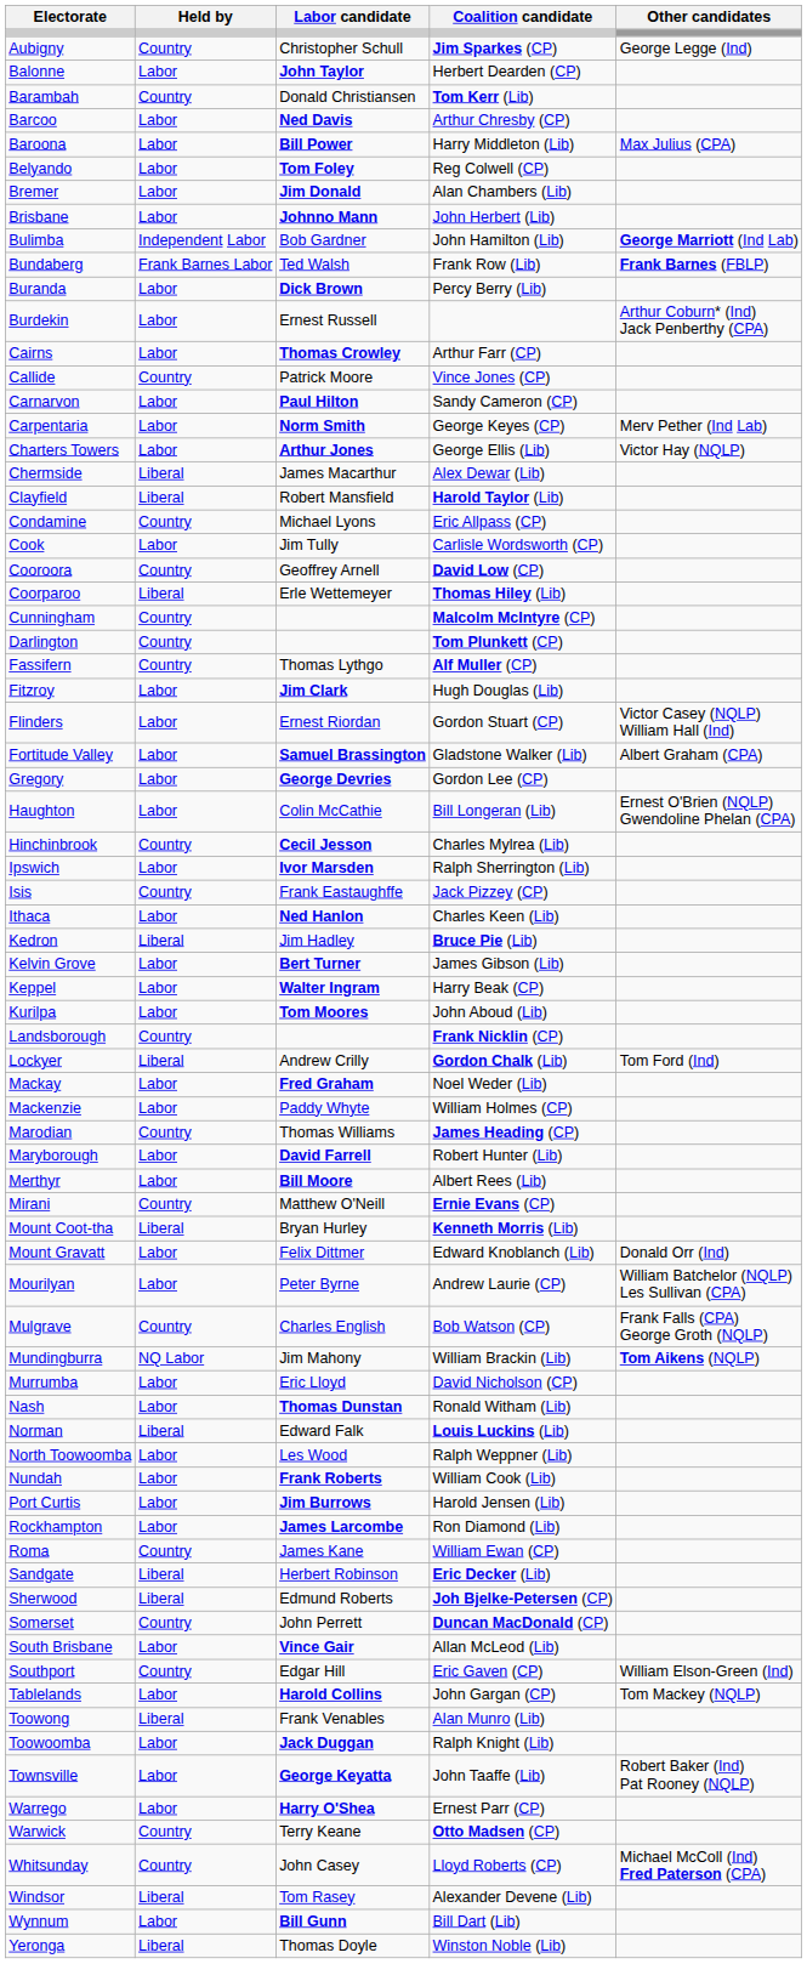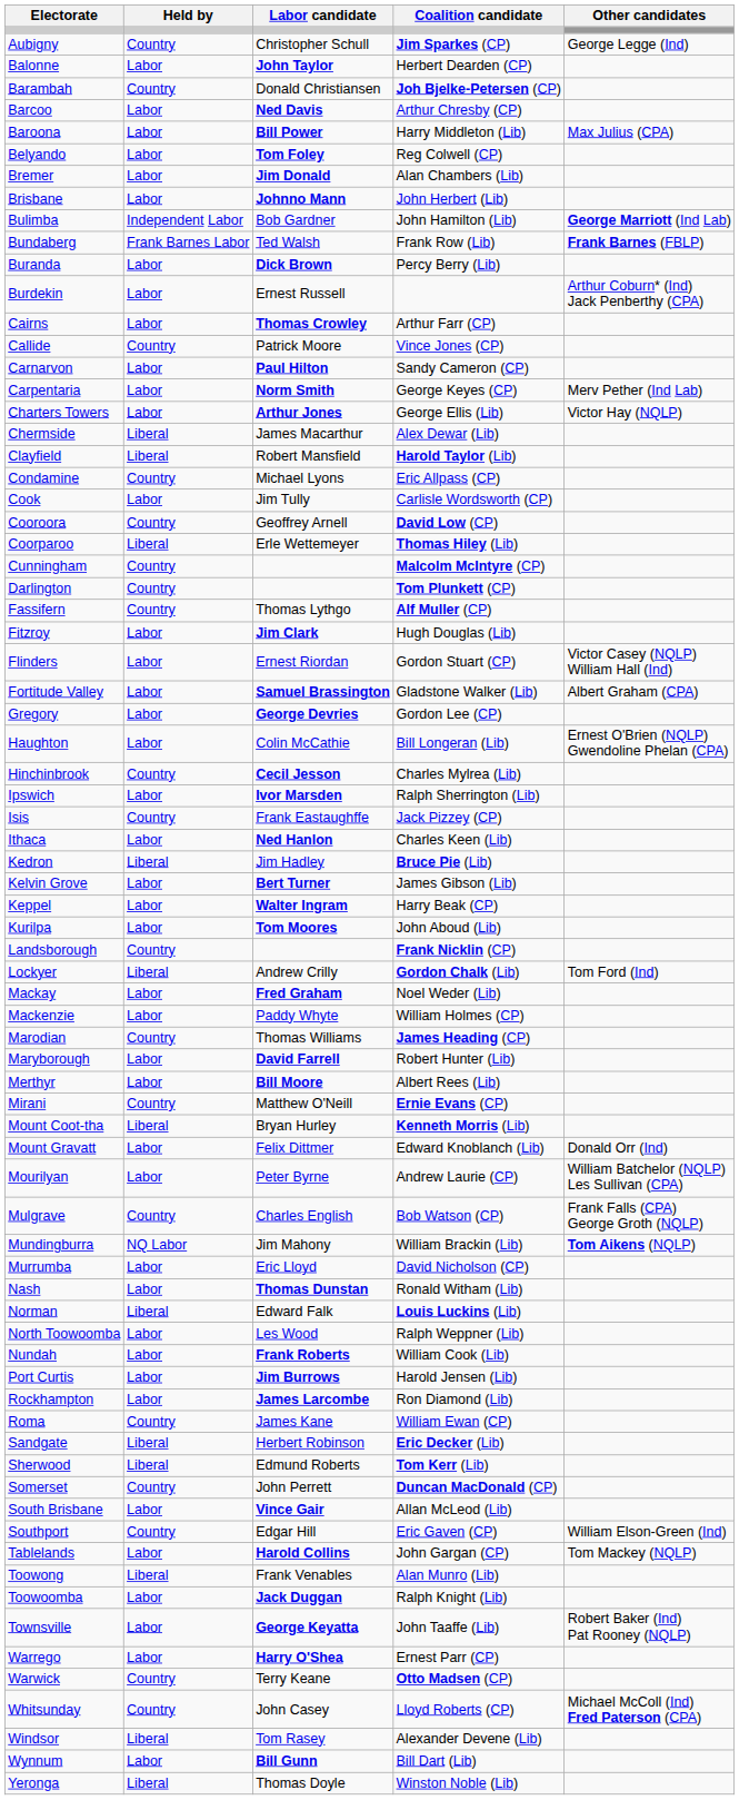 <table class="wikitable">
 <tr>
 <th>Electorate</th>
 <th>Held by</th>
 <th><a href='#'>Labor</a> candidate</th>
 <th><a href='#'>Coalition</a> candidate</th>
 <th>Other candidates</th>
 </tr>
 <tr bgcolor="#cccccc">
 <td></td>
 <td></td>
 <td></td>
 <td></td>
 <td bgcolor="#999999"></td>
 </tr>
 <tr>
 <td><a href='#'>Aubigny</a></td>
 <td><a href='#'>Country</a></td>
 <td>Christopher Schull</td>
 <td><strong><a href='#'>Jim Sparkes</a></strong> (<a href='#'>CP</a>)</td>
 <td>George Legge (<a href='#'>Ind</a>)</td>
 </tr>
 <tr>
 <td><a href='#'>Balonne</a></td>
 <td><a href='#'>Labor</a></td>
 <td><strong><a href='#'>John Taylor</a></strong></td>
 <td>Herbert Dearden (<a href='#'>CP</a>)</td>
 <td></td>
 </tr>
 <tr>
 <td><a href='#'>Barambah</a></td>
 <td><a href='#'>Country</a></td>
 <td>Donald Christiansen</td>
-<td><strong><a href='#'>Tom Kerr</a></strong> (<a href='#'>Lib</a>)</td>
+<td><strong><a href='#'>Joh Bjelke-Petersen</a></strong> (<a href='#'>CP</a>)</td>
 <td></td>
 </tr>
 <tr>
 <td><a href='#'>Barcoo</a></td>
 <td><a href='#'>Labor</a></td>
 <td><strong><a href='#'>Ned Davis</a></strong></td>
 <td><a href='#'>Arthur Chresby</a> (<a href='#'>CP</a>)</td>
 <td></td>
 </tr>
 <tr>
 <td><a href='#'>Baroona</a></td>
 <td><a href='#'>Labor</a></td>
 <td><strong><a href='#'>Bill Power</a></strong></td>
 <td>Harry Middleton (<a href='#'>Lib</a>)</td>
 <td><a href='#'>Max Julius</a> (<a href='#'>CPA</a>)</td>
 </tr>
 <tr>
 <td><a href='#'>Belyando</a></td>
 <td><a href='#'>Labor</a></td>
 <td><strong><a href='#'>Tom Foley</a></strong></td>
 <td>Reg Colwell (<a href='#'>CP</a>)</td>
 <td></td>
 </tr>
 <tr>
 <td><a href='#'>Bremer</a></td>
 <td><a href='#'>Labor</a></td>
 <td><strong><a href='#'>Jim Donald</a></strong></td>
 <td>Alan Chambers (<a href='#'>Lib</a>)</td>
 <td></td>
 </tr>
 <tr>
 <td><a href='#'>Brisbane</a></td>
 <td><a href='#'>Labor</a></td>
 <td><strong><a href='#'>Johnno Mann</a></strong></td>
 <td><a href='#'>John Herbert</a> (<a href='#'>Lib</a>)</td>
 <td></td>
 </tr>
 <tr>
 <td><a href='#'>Bulimba</a></td>
 <td><a href='#'>Independent</a> <a href='#'>Labor</a></td>
 <td><a href='#'>Bob Gardner</a></td>
 <td>John Hamilton (<a href='#'>Lib</a>)</td>
 <td><strong><a href='#'>George Marriott</a></strong> (<a href='#'>Ind</a> <a href='#'>Lab</a>)</td>
 </tr>
 <tr>
 <td><a href='#'>Bundaberg</a></td>
 <td><a href='#'>Frank Barnes Labor</a></td>
 <td><a href='#'>Ted Walsh</a></td>
 <td>Frank Row (<a href='#'>Lib</a>)</td>
 <td><strong><a href='#'>Frank Barnes</a></strong> (<a href='#'>FBLP</a>)</td>
 </tr>
 <tr>
 <td><a href='#'>Buranda</a></td>
 <td><a href='#'>Labor</a></td>
 <td><strong><a href='#'>Dick Brown</a></strong></td>
 <td>Percy Berry (<a href='#'>Lib</a>)</td>
 <td></td>
 </tr>
 <tr>
 <td><a href='#'>Burdekin</a></td>
 <td><a href='#'>Labor</a></td>
 <td>Ernest Russell</td>
 <td></td>
 <td><a href='#'>Arthur Coburn</a>* (<a href='#'>Ind</a>) <br> Jack Penberthy (<a href='#'>CPA</a>)</td>
 </tr>
 <tr>
 <td><a href='#'>Cairns</a></td>
 <td><a href='#'>Labor</a></td>
 <td><strong><a href='#'>Thomas Crowley</a></strong></td>
 <td>Arthur Farr (<a href='#'>CP</a>)</td>
 <td></td>
 </tr>
 <tr>
 <td><a href='#'>Callide</a></td>
 <td><a href='#'>Country</a></td>
 <td>Patrick Moore</td>
 <td><a href='#'>Vince Jones</a> (<a href='#'>CP</a>)</td>
 <td></td>
 </tr>
 <tr>
 <td><a href='#'>Carnarvon</a></td>
 <td><a href='#'>Labor</a></td>
 <td><strong><a href='#'>Paul Hilton</a></strong></td>
 <td>Sandy Cameron (<a href='#'>CP</a>)</td>
 <td></td>
 </tr>
 <tr>
 <td><a href='#'>Carpentaria</a></td>
 <td><a href='#'>Labor</a></td>
 <td><strong><a href='#'>Norm Smith</a></strong></td>
 <td>George Keyes (<a href='#'>CP</a>)</td>
 <td>Merv Pether (<a href='#'>Ind</a> <a href='#'>Lab</a>)</td>
 </tr>
 <tr>
 <td><a href='#'>Charters Towers</a></td>
 <td><a href='#'>Labor</a></td>
 <td><strong><a href='#'>Arthur Jones</a></strong></td>
 <td>George Ellis (<a href='#'>Lib</a>)</td>
 <td>Victor Hay (<a href='#'>NQLP</a>)</td>
 </tr>
 <tr>
 <td><a href='#'>Chermside</a></td>
 <td><a href='#'>Liberal</a></td>
 <td>James Macarthur</td>
 <td><a href='#'>Alex Dewar</a> (<a href='#'>Lib</a>)</td>
 <td></td>
 </tr>
 <tr>
 <td><a href='#'>Clayfield</a></td>
 <td><a href='#'>Liberal</a></td>
 <td>Robert Mansfield</td>
 <td><strong><a href='#'>Harold Taylor</a></strong> (<a href='#'>Lib</a>)</td>
 <td></td>
 </tr>
 <tr>
 <td><a href='#'>Condamine</a></td>
 <td><a href='#'>Country</a></td>
 <td>Michael Lyons</td>
 <td><a href='#'>Eric Allpass</a> (<a href='#'>CP</a>)</td>
 <td></td>
 </tr>
 <tr>
 <td><a href='#'>Cook</a></td>
 <td><a href='#'>Labor</a></td>
 <td>Jim Tully</td>
 <td><a href='#'>Carlisle Wordsworth</a> (<a href='#'>CP</a>)</td>
 <td></td>
 </tr>
 <tr>
 <td><a href='#'>Cooroora</a></td>
 <td><a href='#'>Country</a></td>
 <td>Geoffrey Arnell</td>
 <td><strong><a href='#'>David Low</a></strong> (<a href='#'>CP</a>)</td>
 <td></td>
 </tr>
 <tr>
 <td><a href='#'>Coorparoo</a></td>
 <td><a href='#'>Liberal</a></td>
 <td>Erle Wettemeyer</td>
 <td><strong><a href='#'>Thomas Hiley</a></strong> (<a href='#'>Lib</a>)</td>
 <td></td>
 </tr>
 <tr>
 <td><a href='#'>Cunningham</a></td>
 <td><a href='#'>Country</a></td>
 <td></td>
 <td><strong><a href='#'>Malcolm McIntyre</a></strong> (<a href='#'>CP</a>)</td>
 <td></td>
 </tr>
 <tr>
 <td><a href='#'>Darlington</a></td>
 <td><a href='#'>Country</a></td>
 <td></td>
 <td><strong><a href='#'>Tom Plunkett</a></strong> (<a href='#'>CP</a>)</td>
 <td></td>
 </tr>
 <tr>
 <td><a href='#'>Fassifern</a></td>
 <td><a href='#'>Country</a></td>
 <td>Thomas Lythgo</td>
 <td><strong><a href='#'>Alf Muller</a></strong> (<a href='#'>CP</a>)</td>
 <td></td>
 </tr>
 <tr>
 <td><a href='#'>Fitzroy</a></td>
 <td><a href='#'>Labor</a></td>
 <td><strong><a href='#'>Jim Clark</a></strong></td>
 <td>Hugh Douglas (<a href='#'>Lib</a>)</td>
 <td></td>
 </tr>
 <tr>
 <td><a href='#'>Flinders</a></td>
 <td><a href='#'>Labor</a></td>
 <td><a href='#'>Ernest Riordan</a></td>
 <td>Gordon Stuart (<a href='#'>CP</a>)</td>
 <td>Victor Casey (<a href='#'>NQLP</a>) <br> William Hall (<a href='#'>Ind</a>)</td>
 </tr>
 <tr>
 <td><a href='#'>Fortitude Valley</a></td>
 <td><a href='#'>Labor</a></td>
 <td><strong><a href='#'>Samuel Brassington</a></strong></td>
 <td>Gladstone Walker (<a href='#'>Lib</a>)</td>
 <td>Albert Graham (<a href='#'>CPA</a>)</td>
 </tr>
 <tr>
 <td><a href='#'>Gregory</a></td>
 <td><a href='#'>Labor</a></td>
 <td><strong><a href='#'>George Devries</a></strong></td>
 <td>Gordon Lee (<a href='#'>CP</a>)</td>
 <td></td>
 </tr>
 <tr>
 <td><a href='#'>Haughton</a></td>
 <td><a href='#'>Labor</a></td>
 <td><a href='#'>Colin McCathie</a></td>
 <td><a href='#'>Bill Longeran</a> (<a href='#'>Lib</a>)</td>
 <td>Ernest O'Brien (<a href='#'>NQLP</a>) <br> Gwendoline Phelan (<a href='#'>CPA</a>)</td>
 </tr>
 <tr>
 <td><a href='#'>Hinchinbrook</a></td>
 <td><a href='#'>Country</a></td>
 <td><strong><a href='#'>Cecil Jesson</a></strong></td>
 <td>Charles Mylrea (<a href='#'>Lib</a>)</td>
 <td></td>
 </tr>
 <tr>
 <td><a href='#'>Ipswich</a></td>
 <td><a href='#'>Labor</a></td>
 <td><strong><a href='#'>Ivor Marsden</a></strong></td>
 <td>Ralph Sherrington (<a href='#'>Lib</a>)</td>
 <td></td>
 </tr>
 <tr>
 <td><a href='#'>Isis</a></td>
 <td><a href='#'>Country</a></td>
 <td><a href='#'>Frank Eastaughffe</a></td>
 <td><a href='#'>Jack Pizzey</a> (<a href='#'>CP</a>)</td>
 <td></td>
 </tr>
 <tr>
 <td><a href='#'>Ithaca</a></td>
 <td><a href='#'>Labor</a></td>
 <td><strong><a href='#'>Ned Hanlon</a></strong></td>
 <td>Charles Keen (<a href='#'>Lib</a>)</td>
 <td></td>
 </tr>
 <tr>
 <td><a href='#'>Kedron</a></td>
 <td><a href='#'>Liberal</a></td>
 <td><a href='#'>Jim Hadley</a></td>
 <td><strong><a href='#'>Bruce Pie</a></strong> (<a href='#'>Lib</a>)</td>
 <td></td>
 </tr>
 <tr>
 <td><a href='#'>Kelvin Grove</a></td>
 <td><a href='#'>Labor</a></td>
 <td><strong><a href='#'>Bert Turner</a></strong></td>
 <td>James Gibson (<a href='#'>Lib</a>)</td>
 <td></td>
 </tr>
 <tr>
 <td><a href='#'>Keppel</a></td>
 <td><a href='#'>Labor</a></td>
 <td><strong><a href='#'>Walter Ingram</a></strong></td>
 <td>Harry Beak (<a href='#'>CP</a>)</td>
 <td></td>
 </tr>
 <tr>
 <td><a href='#'>Kurilpa</a></td>
 <td><a href='#'>Labor</a></td>
 <td><strong><a href='#'>Tom Moores</a></strong></td>
 <td>John Aboud (<a href='#'>Lib</a>)</td>
 <td></td>
 </tr>
 <tr>
 <td><a href='#'>Landsborough</a></td>
 <td><a href='#'>Country</a></td>
 <td></td>
 <td><strong><a href='#'>Frank Nicklin</a></strong> (<a href='#'>CP</a>)</td>
 <td></td>
 </tr>
 <tr>
 <td><a href='#'>Lockyer</a></td>
 <td><a href='#'>Liberal</a></td>
 <td>Andrew Crilly</td>
 <td><strong><a href='#'>Gordon Chalk</a></strong> (<a href='#'>Lib</a>)</td>
 <td>Tom Ford (<a href='#'>Ind</a>)</td>
 </tr>
 <tr>
 <td><a href='#'>Mackay</a></td>
 <td><a href='#'>Labor</a></td>
 <td><strong><a href='#'>Fred Graham</a></strong></td>
 <td>Noel Weder (<a href='#'>Lib</a>)</td>
 <td></td>
 </tr>
 <tr>
 <td><a href='#'>Mackenzie</a></td>
 <td><a href='#'>Labor</a></td>
 <td><a href='#'>Paddy Whyte</a></td>
 <td>William Holmes (<a href='#'>CP</a>)</td>
 <td></td>
 </tr>
 <tr>
 <td><a href='#'>Marodian</a></td>
 <td><a href='#'>Country</a></td>
 <td>Thomas Williams</td>
 <td><strong><a href='#'>James Heading</a></strong> (<a href='#'>CP</a>)</td>
 <td></td>
 </tr>
 <tr>
 <td><a href='#'>Maryborough</a></td>
 <td><a href='#'>Labor</a></td>
 <td><strong><a href='#'>David Farrell</a></strong></td>
 <td>Robert Hunter (<a href='#'>Lib</a>)</td>
 <td></td>
 </tr>
 <tr>
 <td><a href='#'>Merthyr</a></td>
 <td><a href='#'>Labor</a></td>
 <td><strong><a href='#'>Bill Moore</a></strong></td>
 <td>Albert Rees (<a href='#'>Lib</a>)</td>
 <td></td>
 </tr>
 <tr>
 <td><a href='#'>Mirani</a></td>
 <td><a href='#'>Country</a></td>
 <td>Matthew O'Neill</td>
 <td><strong><a href='#'>Ernie Evans</a></strong> (<a href='#'>CP</a>)</td>
 <td></td>
 </tr>
 <tr>
 <td><a href='#'>Mount Coot-tha</a></td>
 <td><a href='#'>Liberal</a></td>
 <td>Bryan Hurley</td>
 <td><strong><a href='#'>Kenneth Morris</a></strong> (<a href='#'>Lib</a>)</td>
 <td></td>
 </tr>
 <tr>
 <td><a href='#'>Mount Gravatt</a></td>
 <td><a href='#'>Labor</a></td>
 <td><a href='#'>Felix Dittmer</a></td>
 <td>Edward Knoblanch (<a href='#'>Lib</a>)</td>
 <td>Donald Orr (<a href='#'>Ind</a>)</td>
 </tr>
 <tr>
 <td><a href='#'>Mourilyan</a></td>
 <td><a href='#'>Labor</a></td>
 <td><a href='#'>Peter Byrne</a></td>
 <td>Andrew Laurie (<a href='#'>CP</a>)</td>
 <td>William Batchelor (<a href='#'>NQLP</a>) <br> Les Sullivan (<a href='#'>CPA</a>)</td>
 </tr>
 <tr>
 <td><a href='#'>Mulgrave</a></td>
 <td><a href='#'>Country</a></td>
 <td><a href='#'>Charles English</a></td>
 <td><a href='#'>Bob Watson</a> (<a href='#'>CP</a>)</td>
 <td>Frank Falls (<a href='#'>CPA</a>) <br> George Groth (<a href='#'>NQLP</a>)</td>
 </tr>
 <tr>
 <td><a href='#'>Mundingburra</a></td>
 <td><a href='#'>NQ Labor</a></td>
 <td>Jim Mahony</td>
 <td>William Brackin (<a href='#'>Lib</a>)</td>
 <td><strong><a href='#'>Tom Aikens</a></strong> (<a href='#'>NQLP</a>)</td>
 </tr>
 <tr>
 <td><a href='#'>Murrumba</a></td>
 <td><a href='#'>Labor</a></td>
 <td><a href='#'>Eric Lloyd</a></td>
 <td><a href='#'>David Nicholson</a> (<a href='#'>CP</a>)</td>
 <td></td>
 </tr>
 <tr>
 <td><a href='#'>Nash</a></td>
 <td><a href='#'>Labor</a></td>
 <td><strong><a href='#'>Thomas Dunstan</a></strong></td>
 <td>Ronald Witham (<a href='#'>Lib</a>)</td>
 <td></td>
 </tr>
 <tr>
 <td><a href='#'>Norman</a></td>
 <td><a href='#'>Liberal</a></td>
 <td>Edward Falk</td>
 <td><strong><a href='#'>Louis Luckins</a></strong> (<a href='#'>Lib</a>)</td>
 <td></td>
 </tr>
 <tr>
 <td><a href='#'>North Toowoomba</a></td>
 <td><a href='#'>Labor</a></td>
 <td><a href='#'>Les Wood</a></td>
 <td>Ralph Weppner (<a href='#'>Lib</a>)</td>
 <td></td>
 </tr>
 <tr>
 <td><a href='#'>Nundah</a></td>
 <td><a href='#'>Labor</a></td>
 <td><strong><a href='#'>Frank Roberts</a></strong></td>
 <td>William Cook (<a href='#'>Lib</a>)</td>
 <td></td>
 </tr>
 <tr>
 <td><a href='#'>Port Curtis</a></td>
 <td><a href='#'>Labor</a></td>
 <td><strong><a href='#'>Jim Burrows</a></strong></td>
 <td>Harold Jensen (<a href='#'>Lib</a>)</td>
 <td></td>
 </tr>
 <tr>
 <td><a href='#'>Rockhampton</a></td>
 <td><a href='#'>Labor</a></td>
 <td><strong><a href='#'>James Larcombe</a></strong></td>
 <td>Ron Diamond (<a href='#'>Lib</a>)</td>
 <td></td>
 </tr>
 <tr>
 <td><a href='#'>Roma</a></td>
 <td><a href='#'>Country</a></td>
 <td><a href='#'>James Kane</a></td>
 <td><a href='#'>William Ewan</a> (<a href='#'>CP</a>)</td>
 <td></td>
 </tr>
 <tr>
 <td><a href='#'>Sandgate</a></td>
 <td><a href='#'>Liberal</a></td>
 <td><a href='#'>Herbert Robinson</a></td>
 <td><strong><a href='#'>Eric Decker</a></strong> (<a href='#'>Lib</a>)</td>
 <td></td>
 </tr>
 <tr>
 <td><a href='#'>Sherwood</a></td>
 <td><a href='#'>Liberal</a></td>
 <td>Edmund Roberts</td>
-<td><strong><a href='#'>Joh Bjelke-Petersen</a></strong> (<a href='#'>CP</a>)</td>
+<td><strong><a href='#'>Tom Kerr</a></strong> (<a href='#'>Lib</a>)</td>
 <td></td>
 </tr>
 <tr>
 <td><a href='#'>Somerset</a></td>
 <td><a href='#'>Country</a></td>
 <td>John Perrett</td>
 <td><strong><a href='#'>Duncan MacDonald</a></strong> (<a href='#'>CP</a>)</td>
 <td></td>
 </tr>
 <tr>
 <td><a href='#'>South Brisbane</a></td>
 <td><a href='#'>Labor</a></td>
 <td><strong><a href='#'>Vince Gair</a></strong></td>
 <td>Allan McLeod (<a href='#'>Lib</a>)</td>
 <td></td>
 </tr>
 <tr>
 <td><a href='#'>Southport</a></td>
 <td><a href='#'>Country</a></td>
 <td>Edgar Hill</td>
 <td><a href='#'>Eric Gaven</a> (<a href='#'>CP</a>)</td>
 <td>William Elson-Green (<a href='#'>Ind</a>)</td>
 </tr>
 <tr>
 <td><a href='#'>Tablelands</a></td>
 <td><a href='#'>Labor</a></td>
 <td><strong><a href='#'>Harold Collins</a></strong></td>
 <td>John Gargan (<a href='#'>CP</a>)</td>
 <td>Tom Mackey (<a href='#'>NQLP</a>)</td>
 </tr>
 <tr>
 <td><a href='#'>Toowong</a></td>
 <td><a href='#'>Liberal</a></td>
 <td>Frank Venables</td>
 <td><a href='#'>Alan Munro</a> (<a href='#'>Lib</a>)</td>
 <td></td>
 </tr>
 <tr>
 <td><a href='#'>Toowoomba</a></td>
 <td><a href='#'>Labor</a></td>
 <td><strong><a href='#'>Jack Duggan</a></strong></td>
 <td>Ralph Knight (<a href='#'>Lib</a>)</td>
 <td></td>
 </tr>
 <tr>
 <td><a href='#'>Townsville</a></td>
 <td><a href='#'>Labor</a></td>
 <td><strong><a href='#'>George Keyatta</a></strong></td>
 <td>John Taaffe (<a href='#'>Lib</a>)</td>
 <td>Robert Baker (<a href='#'>Ind</a>) <br> Pat Rooney (<a href='#'>NQLP</a>)</td>
 </tr>
 <tr>
 <td><a href='#'>Warrego</a></td>
 <td><a href='#'>Labor</a></td>
 <td><strong><a href='#'>Harry O'Shea</a></strong></td>
 <td>Ernest Parr (<a href='#'>CP</a>)</td>
 <td></td>
 </tr>
 <tr>
 <td><a href='#'>Warwick</a></td>
 <td><a href='#'>Country</a></td>
 <td>Terry Keane</td>
 <td><strong><a href='#'>Otto Madsen</a></strong> (<a href='#'>CP</a>)</td>
 <td></td>
 </tr>
 <tr>
 <td><a href='#'>Whitsunday</a></td>
 <td><a href='#'>Country</a></td>
 <td>John Casey</td>
 <td><a href='#'>Lloyd Roberts</a> (<a href='#'>CP</a>)</td>
 <td>Michael McColl (<a href='#'>Ind</a>) <br> <strong><a href='#'>Fred Paterson</a></strong> (<a href='#'>CPA</a>)</td>
 </tr>
 <tr>
 <td><a href='#'>Windsor</a></td>
 <td><a href='#'>Liberal</a></td>
 <td><a href='#'>Tom Rasey</a></td>
 <td>Alexander Devene (<a href='#'>Lib</a>)</td>
 <td></td>
 </tr>
 <tr>
 <td><a href='#'>Wynnum</a></td>
 <td><a href='#'>Labor</a></td>
 <td><strong><a href='#'>Bill Gunn</a></strong></td>
 <td><a href='#'>Bill Dart</a> (<a href='#'>Lib</a>)</td>
 <td></td>
 </tr>
 <tr>
 <td><a href='#'>Yeronga</a></td>
 <td><a href='#'>Liberal</a></td>
 <td>Thomas Doyle</td>
 <td><a href='#'>Winston Noble</a> (<a href='#'>Lib</a>)</td>
 </tr>
 </table>
